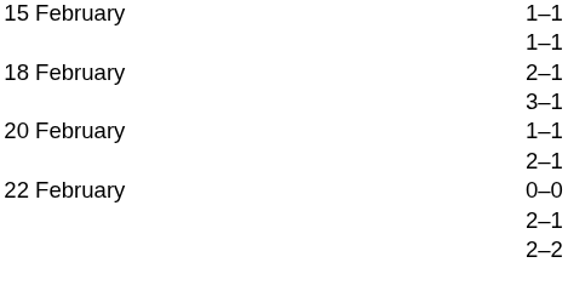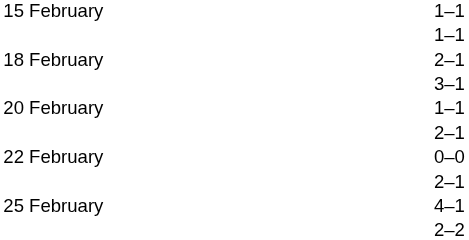 <table cellspacing=1 width=70%>
 <tr>
 <th width=25%></th>
 <th width=30%></th>
 <th width=15%></th>
 <th width=30%></th>
 </tr>
 <tr>
 <td>15 February</td>
 <td align=right></td>
 <td align=center>1–1</td>
 <td></td>
 </tr>
 <tr>
 <td></td>
 <td align=right></td>
 <td align=center>1–1</td>
 <td></td>
 </tr>
 <tr>
 <td>18 February</td>
 <td align=right></td>
 <td align=center>2–1</td>
 <td></td>
 </tr>
 <tr>
 <td></td>
 <td align=right></td>
 <td align=center>3–1</td>
 <td></td>
 </tr>
 <tr>
 <td>20 February</td>
 <td align=right></td>
 <td align=center>1–1</td>
 <td></td>
 </tr>
 <tr>
 <td></td>
 <td align=right></td>
 <td align=center>2–1</td>
 <td></td>
 </tr>
 <tr>
 <td>22 February</td>
 <td align=right></td>
 <td align=center>0–0</td>
 <td></td>
 </tr>
 <tr>
 <td></td>
 <td align=right></td>
 <td align=center>2–1</td>
 <td></td>
 </tr>
 <tr>
+<td>25 February</td>
+<td align=right></td>
+<td align=center>4–1</td>
+<td></td>
+</tr>
+<tr>
 <td></td>
 <td align=right></td>
 <td align=center>2–2</td>
 <td></td>
 </tr>
 </table>
